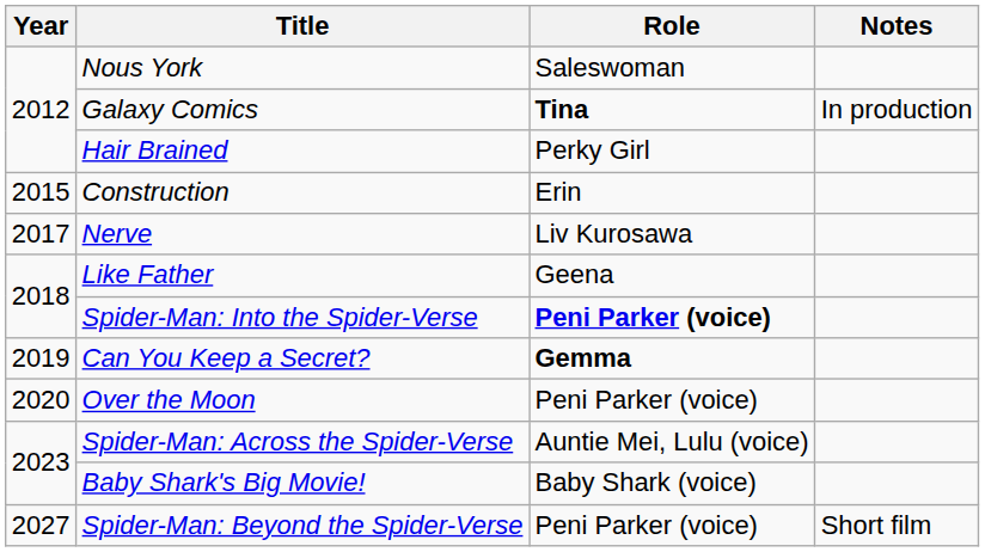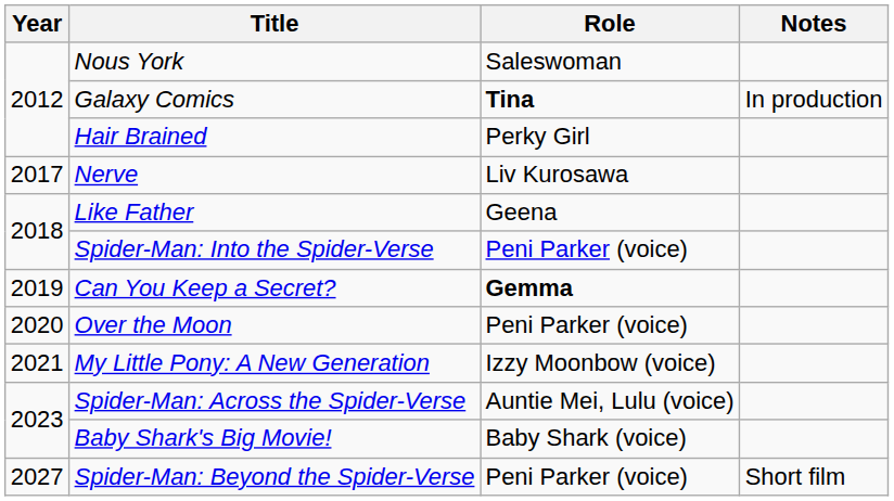 <table class="wikitable sortable">
 <tr>
 <th>Year</th>
 <th>Title</th>
 <th>Role</th>
 <th class="unsortable">Notes</th>
 </tr>
 <tr>
 <td rowspan=3>2012</td>
 <td><em>Nous York</em></td>
 <td>Saleswoman</td>
 <td></td>
 </tr>
 <tr>
 <td><em>Galaxy Comics</em></td>
 <td><strong>Tina</strong></td>
 <td>In production</td>
 </tr>
 <tr>
 <td><em><a href='#'>Hair Brained</a></em></td>
 <td>Perky Girl</td>
 <td></td>
 </tr>
 <tr>
-<td>2015</td>
-<td><em>Construction</em></td>
-<td>Erin</td>
-<td></td>
-</tr>
-<tr>
 <td>2017</td>
 <td><em><a href='#'>Nerve</a></em></td>
 <td>Liv Kurosawa</td>
 <td></td>
 </tr>
 <tr>
 <td rowspan=2>2018</td>
 <td><em><a href='#'>Like Father</a></em></td>
 <td>Geena</td>
 <td></td>
 </tr>
 <tr>
 <td><em><a href='#'>Spider-Man: Into the Spider-Verse</a></em></td>
-<td><strong><a href='#'>Peni Parker</a> (voice)</strong></td>
+<td><a href='#'>Peni Parker</a> (voice)</td>
 <td></td>
 </tr>
 <tr>
 <td>2019</td>
 <td><em><a href='#'>Can You Keep a Secret?</a></em></td>
 <td><strong>Gemma</strong></td>
 <td></td>
 </tr>
 <tr>
 <td>2020</td>
 <td><em><a href='#'>Over the Moon</a></em></td>
 <td>Peni Parker (voice)</td>
+<td></td>
+</tr>
+<tr>
+<td>2021</td>
+<td><em><a href='#'>My Little Pony: A New Generation</a></em></td>
+<td>Izzy Moonbow (voice)</td>
 <td></td>
 </tr>
 <tr>
 <td rowspan="2">2023</td>
 <td><em><a href='#'>Spider-Man: Across the Spider-Verse</a></em></td>
 <td>Auntie Mei, Lulu (voice)</td>
 <td></td>
 </tr>
 <tr>
 <td><em><a href='#'>Baby Shark's Big Movie!</a></em></td>
 <td>Baby Shark (voice)</td>
 <td></td>
 </tr>
 <tr>
 <td>2027</td>
 <td><em><a href='#'>Spider-Man: Beyond the Spider-Verse</a></em></td>
 <td>Peni Parker (voice)</td>
 <td>Short film</td>
 </tr>
 </table>
